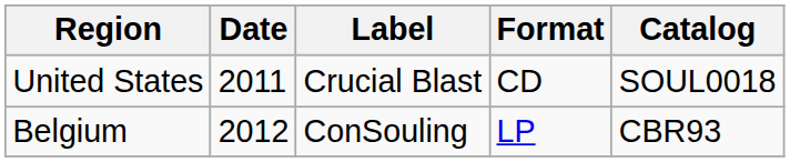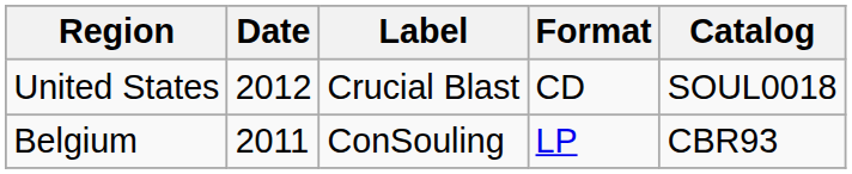 <table class="wikitable">
 <tr>
 <th>Region</th>
 <th>Date</th>
 <th>Label</th>
 <th>Format</th>
 <th>Catalog</th>
 </tr>
 <tr>
 <td>United States</td>
-<td>2011</td>
+<td>2012</td>
 <td>Crucial Blast</td>
 <td>CD</td>
 <td>SOUL0018</td>
 </tr>
 <tr>
 <td>Belgium</td>
-<td>2012</td>
+<td>2011</td>
 <td>ConSouling</td>
 <td><a href='#'>LP</a></td>
 <td>CBR93</td>
 </tr>
 </table>
